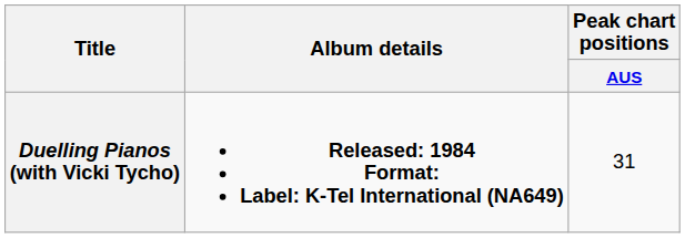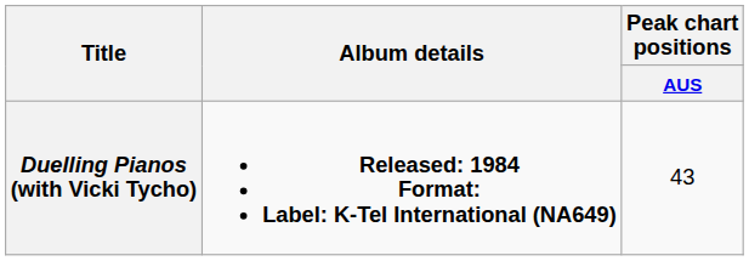 <table class="wikitable plainrowheaders" style="text-align:center;" border="1">
 <tr>
 <th scope="col" rowspan="2">Title</th>
 <th scope="col" rowspan="2">Album details</th>
 <th scope="col" colspan="1">Peak chart<br>positions</th>
 </tr>
 <tr>
 <th scope="col" style="text-align:center;"><small><a href='#'>AUS</a></small><br></th>
 </tr>
 <tr>
 <th scope="row"><em>Duelling Pianos</em> <br> (with Vicki Tycho)</th>
 <td><strong><br><ul><li>Released: 1984</li><li>Format:</li><li>Label: K-Tel International (NA649)</li></ul></strong></td>
-<td align="center">31</td>
+<td align="center">43</td>
 </tr>
 </table>
